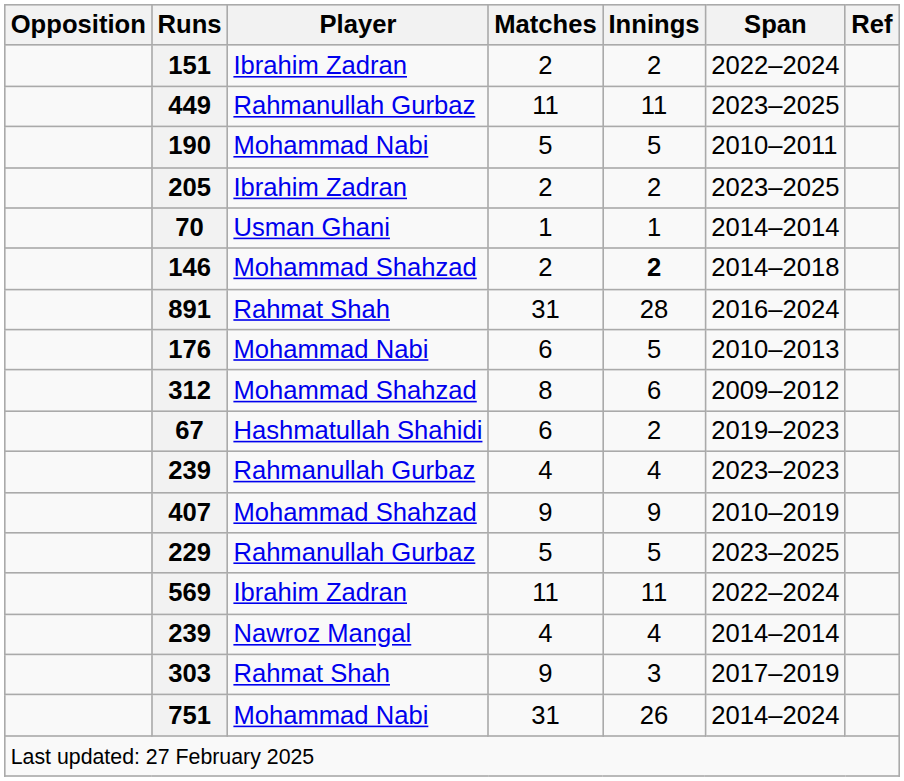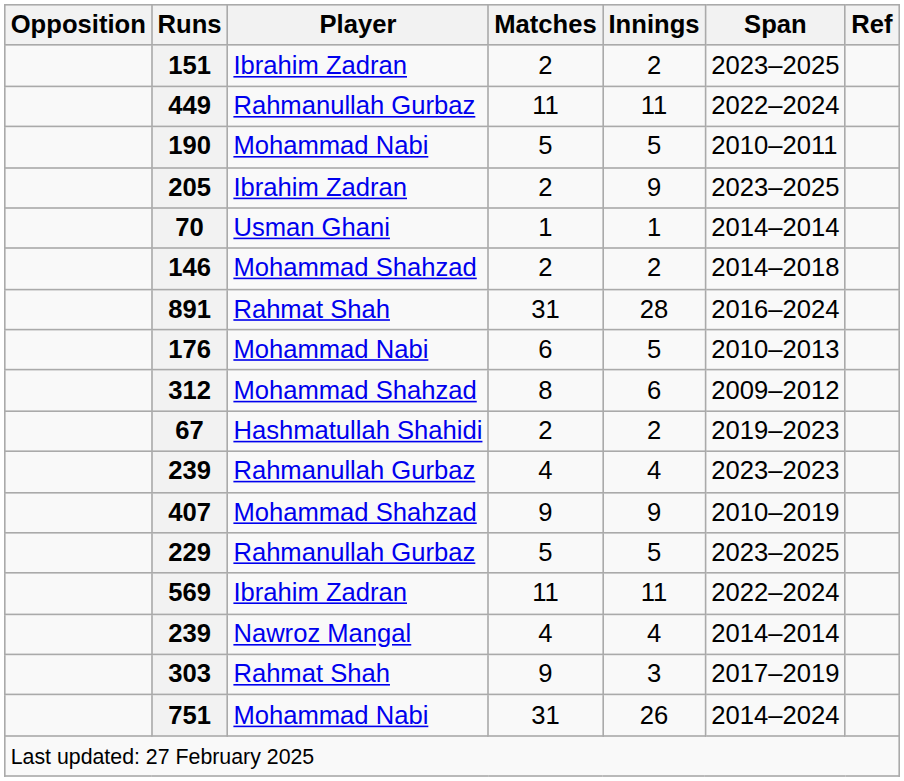 <table class="wikitable plainrowheaders sortable">
 <tr>
 <th scope="col">Opposition</th>
 <th scope="col">Runs</th>
 <th scope="col">Player</th>
 <th scope="col">Matches</th>
 <th scope="col">Innings</th>
 <th scope="col">Span</th>
 <th scope="col">Ref</th>
 </tr>
 <tr>
 <td></td>
 <th scope=row style=text-align:center;>151</th>
 <td><a href='#'>Ibrahim Zadran</a></td>
 <td align="center">2</td>
 <td align="center">2</td>
-<td>2022–2024</td>
+<td>2023–2025</td>
 <td></td>
 </tr>
 <tr>
 <td></td>
 <th scope=row style=text-align:center;>449</th>
 <td><a href='#'>Rahmanullah Gurbaz</a></td>
 <td align="center">11</td>
 <td align=center>11</td>
-<td>2023–2025</td>
+<td>2022–2024</td>
 <td></td>
 </tr>
 <tr>
 <td></td>
 <th scope=row style=text-align:center;>190</th>
 <td><a href='#'>Mohammad Nabi</a></td>
 <td align="center">5</td>
 <td align=center>5</td>
 <td>2010–2011</td>
 <td></td>
 </tr>
 <tr>
 <td></td>
 <th scope="row" style="text-align:center;">205</th>
 <td><a href='#'>Ibrahim Zadran</a></td>
 <td align="center">2</td>
-<td align="center">2</td>
+<td align="center">9</td>
 <td>2023–2025</td>
 <td></td>
 </tr>
 <tr>
 <td></td>
 <th scope=row style=text-align:center;>70</th>
 <td><a href='#'>Usman Ghani</a></td>
 <td align="center">1</td>
 <td align=center>1</td>
 <td>2014–2014</td>
 <td></td>
 </tr>
 <tr>
 <td></td>
 <th scope=row style=text-align:center;>146</th>
 <td><a href='#'>Mohammad Shahzad</a></td>
 <td align="center">2</td>
-<td align=center><strong>2</strong></td>
+<td align=center>2</td>
 <td>2014–2018</td>
 <td></td>
 </tr>
 <tr>
 <td></td>
 <th scope=row style=text-align:center;>891</th>
 <td><a href='#'>Rahmat Shah</a></td>
 <td align="center">31</td>
 <td align=center>28</td>
 <td>2016–2024</td>
 <td></td>
 </tr>
 <tr>
 <td></td>
 <th scope=row style=text-align:center;>176</th>
 <td><a href='#'>Mohammad Nabi</a></td>
 <td align="center">6</td>
 <td align="center">5</td>
 <td>2010–2013</td>
 <td></td>
 </tr>
 <tr>
 <td></td>
 <th scope=row style=text-align:center;>312</th>
 <td><a href='#'>Mohammad Shahzad</a></td>
 <td align="center">8</td>
 <td align=center>6</td>
 <td>2009–2012</td>
 <td></td>
 </tr>
 <tr>
 <td></td>
 <th scope="row" style="text-align:center;">67</th>
 <td><a href='#'>Hashmatullah Shahidi</a></td>
-<td align="center">6</td>
+<td align="center">2</td>
 <td align="center">2</td>
 <td>2019–2023</td>
 <td></td>
 </tr>
 <tr>
 <td></td>
 <th scope=row style=text-align:center;>239</th>
 <td><a href='#'>Rahmanullah Gurbaz</a></td>
 <td align="center">4</td>
 <td align="center">4</td>
 <td>2023–2023</td>
 <td></td>
 </tr>
 <tr>
 <td></td>
 <th scope=row style=text-align:center;>407</th>
 <td><a href='#'>Mohammad Shahzad</a></td>
 <td align="center">9</td>
 <td align=center>9</td>
 <td>2010–2019</td>
 <td></td>
 </tr>
 <tr>
 <td></td>
 <th scope=row style=text-align:center;>229</th>
 <td><a href='#'>Rahmanullah Gurbaz</a></td>
 <td align="center">5</td>
 <td align=center>5</td>
 <td>2023–2025</td>
 <td></td>
 </tr>
 <tr>
 <td></td>
 <th scope=row style=text-align:center;>569</th>
 <td><a href='#'>Ibrahim Zadran</a></td>
 <td align="center">11</td>
 <td align="center">11</td>
 <td>2022–2024</td>
 <td></td>
 </tr>
 <tr>
 <td></td>
 <th scope=row style=text-align:center;>239</th>
 <td><a href='#'>Nawroz Mangal</a></td>
 <td align="center">4</td>
 <td align="center">4</td>
 <td>2014–2014</td>
 <td></td>
 </tr>
 <tr>
 <td></td>
 <th scope="row" style="text-align:center;">303</th>
 <td><a href='#'>Rahmat Shah</a></td>
 <td align="center">9</td>
 <td align=center>3</td>
 <td>2017–2019</td>
 <td></td>
 </tr>
 <tr>
 <td></td>
 <th scope="row" style="text-align:center;">751</th>
 <td><a href='#'>Mohammad Nabi</a></td>
 <td align="center">31</td>
 <td align=center>26</td>
 <td>2014–2024</td>
 <td></td>
 </tr>
 <tr>
 <td colspan=7><small>Last updated: 27 February 2025</small></td>
 </tr>
 </table>
